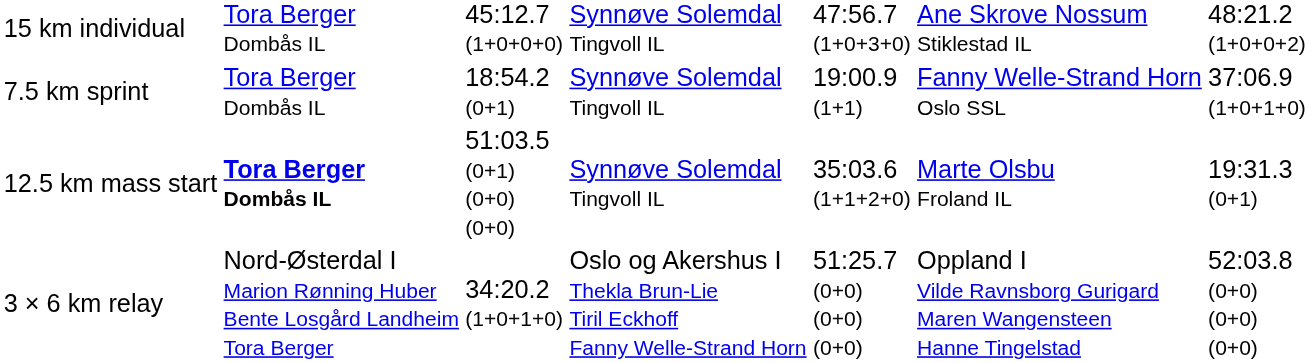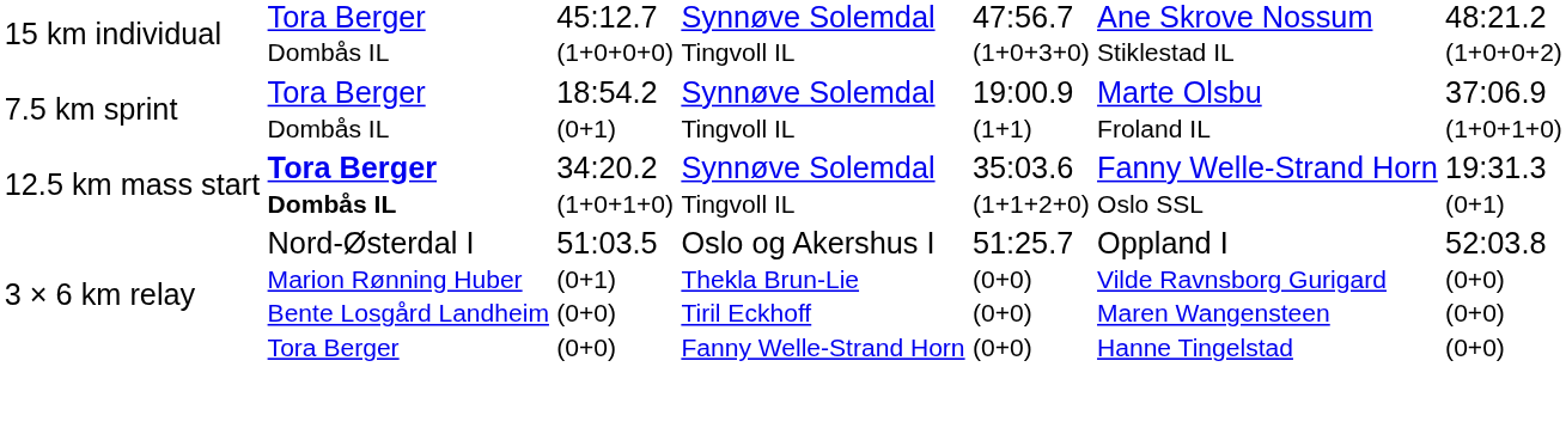 <table>
 <tr>
 <td>15 km individual<br><em></em></td>
 <td><a href='#'>Tora Berger</a><br><small>Dombås IL</small></td>
 <td>45:12.7<br><small>(1+0+0+0)</small></td>
 <td><a href='#'>Synnøve Solemdal</a><br><small>Tingvoll IL</small></td>
 <td>47:56.7<br><small>(1+0+3+0)</small></td>
 <td><a href='#'>Ane Skrove Nossum</a><br><small>Stiklestad IL</small></td>
 <td>48:21.2<br><small>(1+0+0+2)</small></td>
 </tr>
 <tr>
 <td>7.5 km sprint<br><em></em></td>
 <td><a href='#'>Tora Berger</a><br><small>Dombås IL</small></td>
 <td>18:54.2<br><small>(0+1)</small></td>
 <td><a href='#'>Synnøve Solemdal</a><br><small>Tingvoll IL</small></td>
 <td>19:00.9<br><small>(1+1)</small></td>
-<td><a href='#'>Fanny Welle-Strand Horn</a><br><small>Oslo SSL</small></td>
+<td><a href='#'>Marte Olsbu</a><br><small>Froland IL</small></td>
 <td>37:06.9<br><small>(1+0+1+0)</small></td>
 </tr>
 <tr>
 <td>12.5 km mass start<br><em></em></td>
 <td><strong><a href='#'>Tora Berger</a><br><small>Dombås IL</small></strong></td>
-<td>51:03.5<br><small>(0+1)<br>(0+0)<br>(0+0)</small></td>
+<td>34:20.2<br><small>(1+0+1+0)</small></td>
 <td><a href='#'>Synnøve Solemdal</a><br><small>Tingvoll IL</small></td>
 <td>35:03.6<br><small>(1+1+2+0)</small></td>
-<td><a href='#'>Marte Olsbu</a><br><small>Froland IL</small></td>
+<td><a href='#'>Fanny Welle-Strand Horn</a><br><small>Oslo SSL</small></td>
 <td>19:31.3<br><small>(0+1)</small></td>
 </tr>
 <tr>
 <td>3 × 6 km relay<br><em></em></td>
 <td>Nord-Østerdal I<br><small><a href='#'>Marion Rønning Huber</a><br><a href='#'>Bente Losgård Landheim</a><br><a href='#'>Tora Berger</a></small></td>
-<td>34:20.2<br><small>(1+0+1+0)</small></td>
+<td>51:03.5<br><small>(0+1)<br>(0+0)<br>(0+0)</small></td>
 <td>Oslo og Akershus I<br><small><a href='#'>Thekla Brun-Lie</a><br><a href='#'>Tiril Eckhoff</a><br><a href='#'>Fanny Welle-Strand Horn</a></small></td>
 <td>51:25.7<br><small>(0+0)<br>(0+0)<br>(0+0)</small></td>
 <td>Oppland I<br><small><a href='#'>Vilde Ravnsborg Gurigard</a><br><a href='#'>Maren Wangensteen</a><br><a href='#'>Hanne Tingelstad </a></small></td>
 <td>52:03.8<br><small>(0+0)<br>(0+0)<br>(0+0)</small></td>
 </tr>
 </table>
